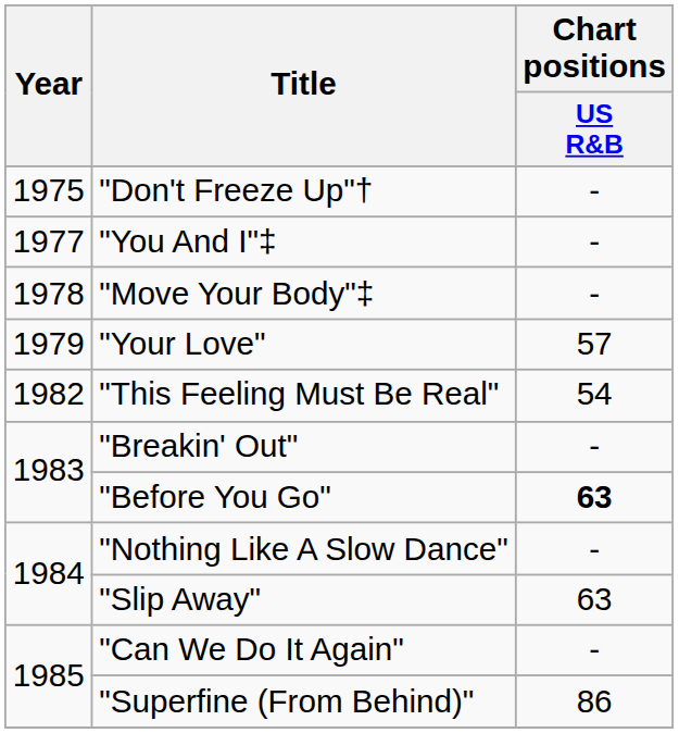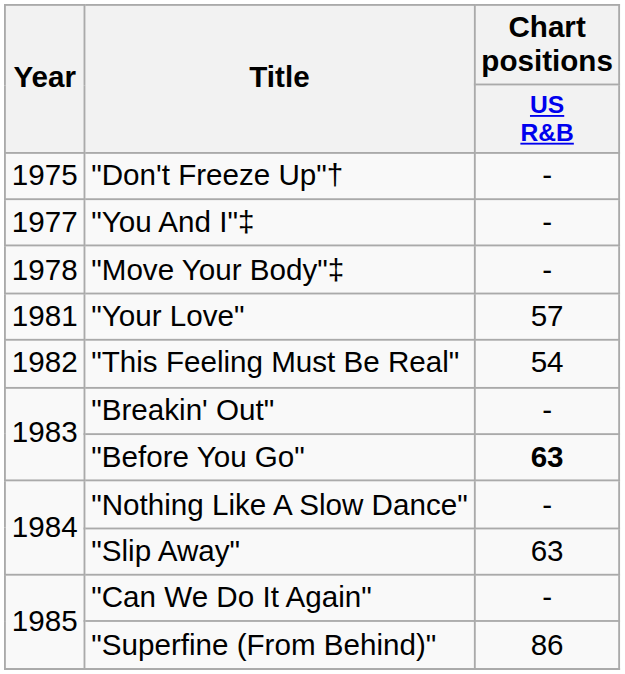 <table class="wikitable" style="text-align:center;">
 <tr>
 <th rowspan="2">Year</th>
 <th rowspan="2">Title</th>
 <th colspan="1">Chart positions</th>
 </tr>
 <tr style="font-size:smaller;">
 <th width="35"><a href='#'>US<br>R&B</a><br></th>
 </tr>
 <tr>
 <td>1975</td>
 <td align="left">"Don't Freeze Up"†</td>
 <td>-</td>
 </tr>
 <tr>
 <td>1977</td>
 <td align="left">"You And I"‡</td>
 <td>-</td>
 </tr>
 <tr>
 <td>1978</td>
 <td align="left">"Move Your Body"‡</td>
 <td>-</td>
 </tr>
 <tr>
-<td>1979</td>
+<td>1981</td>
 <td align="left">"Your Love"</td>
 <td>57</td>
 </tr>
 <tr>
 <td>1982</td>
 <td align="left">"This Feeling Must Be Real"</td>
 <td>54</td>
 </tr>
 <tr>
 <td rowspan="2">1983</td>
 <td align="left">"Breakin' Out"</td>
 <td>-</td>
 </tr>
 <tr>
 <td align="left">"Before You Go"</td>
 <td><strong>63</strong></td>
 </tr>
 <tr>
 <td rowspan="2">1984</td>
 <td align="left">"Nothing Like A Slow Dance"</td>
 <td>-</td>
 </tr>
 <tr>
 <td align="left">"Slip Away"</td>
 <td>63</td>
 </tr>
 <tr>
 <td rowspan="2">1985</td>
 <td align="left">"Can We Do It Again"</td>
 <td>-</td>
 </tr>
 <tr>
 <td align="left">"Superfine (From Behind)"</td>
 <td>86</td>
 </tr>
 <tr>
 </tr>
 </table>
